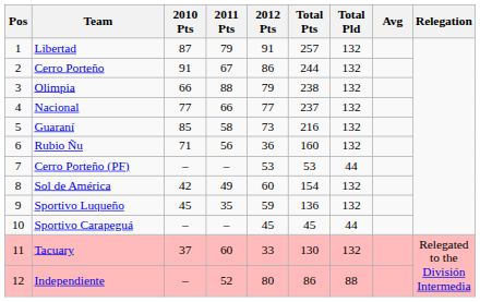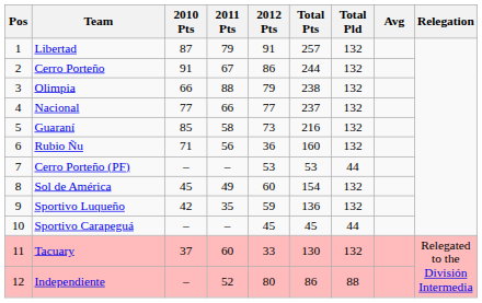 <table class="wikitable" style="text-align:center">
 <tr>
 <th width=28>Pos<br></th>
 <th width=185>Team<br></th>
 <th width=50>2010<br>Pts</th>
 <th width=50>2011<br>Pts</th>
 <th width=50>2012<br>Pts</th>
 <th width=50>Total<br>Pts</th>
 <th width=50>Total<br>Pld</th>
 <th width=50>Avg</th>
 <th>Relegation</th>
 </tr>
 <tr>
 <td>1</td>
 <td align="left"><a href='#'>Libertad</a></td>
 <td>87</td>
 <td>79</td>
 <td>91</td>
 <td>257</td>
 <td>132</td>
 <td><strong></strong></td>
 </tr>
 <tr>
 <td>2</td>
 <td align="left"><a href='#'>Cerro Porteño</a></td>
 <td>91</td>
 <td>67</td>
 <td>86</td>
 <td>244</td>
 <td>132</td>
 <td><strong></strong></td>
 </tr>
 <tr>
 <td>3</td>
 <td align="left"><a href='#'>Olimpia</a></td>
 <td>66</td>
 <td>88</td>
 <td>79</td>
 <td>238</td>
 <td>132</td>
 <td><strong></strong></td>
 </tr>
 <tr>
 <td>4</td>
 <td align="left"><a href='#'>Nacional</a></td>
 <td>77</td>
 <td>66</td>
 <td>77</td>
 <td>237</td>
 <td>132</td>
 <td><strong></strong></td>
 </tr>
 <tr>
 <td>5</td>
 <td align="left"><a href='#'>Guaraní</a></td>
 <td>85</td>
 <td>58</td>
 <td>73</td>
 <td>216</td>
 <td>132</td>
 <td><strong></strong></td>
 </tr>
 <tr>
 <td>6</td>
 <td align="left"><a href='#'>Rubio Ñu</a></td>
 <td>71</td>
 <td>56</td>
 <td>36</td>
 <td>160</td>
 <td>132</td>
 <td><strong></strong></td>
 </tr>
 <tr>
 <td>7</td>
 <td align="left"><a href='#'>Cerro Porteño (PF)</a></td>
 <td>–</td>
 <td>–</td>
 <td>53</td>
 <td>53</td>
 <td>44</td>
 <td><strong></strong></td>
 </tr>
 <tr>
 <td>8</td>
 <td align="left"><a href='#'>Sol de América</a></td>
-<td>42</td>
+<td>45</td>
 <td>49</td>
 <td>60</td>
 <td>154</td>
 <td>132</td>
 <td><strong></strong></td>
 </tr>
 <tr>
 <td>9</td>
 <td align="left"><a href='#'>Sportivo Luqueño</a></td>
-<td>45</td>
+<td>42</td>
 <td>35</td>
 <td>59</td>
 <td>136</td>
 <td>132</td>
 <td><strong></strong></td>
 </tr>
 <tr>
 <td>10</td>
 <td align="left"><a href='#'>Sportivo Carapeguá</a></td>
 <td>–</td>
 <td>–</td>
 <td>45</td>
 <td>45</td>
 <td>44</td>
 <td><strong></strong></td>
 </tr>
 <tr bgcolor=#FFBBBB>
 <td>11</td>
 <td align="left"><a href='#'>Tacuary</a></td>
 <td>37</td>
 <td>60</td>
 <td>33</td>
 <td>130</td>
 <td>132</td>
 <td><strong></strong></td>
 <td rowspan=2>Relegated to the <a href='#'>División Intermedia</a></td>
 </tr>
 <tr bgcolor=#FFBBBB>
 <td>12</td>
 <td align="left"><a href='#'>Independiente</a></td>
 <td>–</td>
 <td>52</td>
 <td>80</td>
 <td>86</td>
 <td>88</td>
 <td><strong></strong></td>
 </tr>
 </table>
